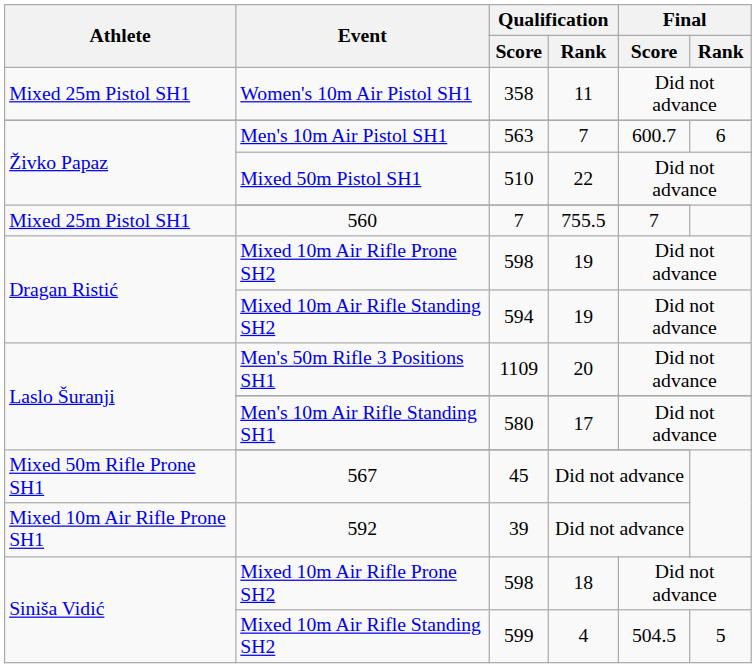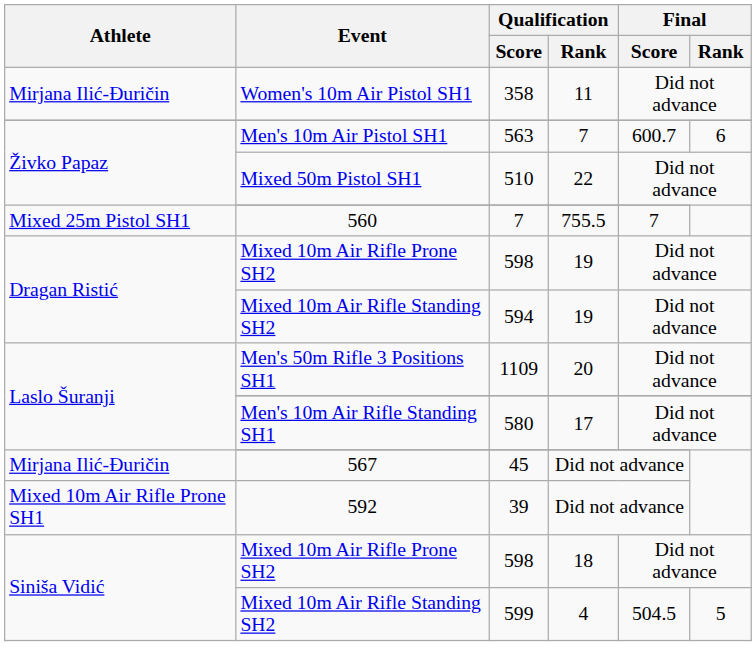 <table class=wikitable>
 <tr>
 <th rowspan="2">Athlete</th>
 <th rowspan="2">Event</th>
 <th colspan="2">Qualification</th>
 <th colspan="2">Final</th>
 </tr>
 <tr>
 <th>Score</th>
 <th>Rank</th>
 <th>Score</th>
 <th>Rank</th>
 </tr>
 <tr align=center>
-<td align=left><a href='#'>Mixed 25m Pistol SH1</a></td>
+<td align=left><a href='#'>Mirjana Ilić-Đuričin</a></td>
 <td align=left><a href='#'>Women's 10m Air Pistol SH1</a></td>
 <td>358</td>
 <td>11</td>
 <td colspan = 2>Did not advance</td>
 </tr>
 <tr>
 </tr>
 <tr align=center>
 <td align=left rowspan=3><a href='#'>Živko Papaz</a></td>
 <td align=left><a href='#'>Men's 10m Air Pistol SH1</a></td>
 <td>563</td>
 <td>7</td>
 <td>600.7</td>
 <td>6</td>
 </tr>
 <tr align=center>
 <td align=left><a href='#'>Mixed 50m Pistol SH1</a></td>
 <td>510</td>
 <td>22</td>
 <td colspan = 2>Did not advance</td>
 </tr>
 <tr align=center>
 </tr>
 <tr align=center>
 <td align=left><a href='#'>Mixed 25m Pistol SH1</a></td>
 <td>560</td>
 <td>7</td>
 <td>755.5</td>
 <td>7</td>
 </tr>
 <tr align=center>
 <td align=left rowspan=2><a href='#'>Dragan Ristić</a></td>
 <td align=left><a href='#'>Mixed 10m Air Rifle Prone SH2</a></td>
 <td>598</td>
 <td>19</td>
 <td colspan = 2>Did not advance</td>
 </tr>
 <tr align=center>
 <td align=left><a href='#'>Mixed 10m Air Rifle Standing SH2</a></td>
 <td>594</td>
 <td>19</td>
 <td colspan = 2>Did not advance</td>
 </tr>
 <tr align=center>
 <td align=left rowspan=4><a href='#'>Laslo Šuranji</a></td>
 <td align=left><a href='#'>Men's 50m Rifle 3 Positions SH1</a></td>
 <td>1109</td>
 <td>20</td>
 <td colspan = 2>Did not advance</td>
 </tr>
 <tr>
 </tr>
 <tr align=center>
 <td align=left><a href='#'>Men's 10m Air Rifle Standing SH1</a></td>
 <td>580</td>
 <td>17</td>
 <td colspan = 2>Did not advance</td>
 </tr>
 <tr>
 </tr>
 <tr align=center>
-<td align=left><a href='#'>Mixed 50m Rifle Prone SH1</a></td>
+<td align=left><a href='#'>Mirjana Ilić-Đuričin</a></td>
 <td>567</td>
 <td>45</td>
 <td colspan = 2>Did not advance</td>
 </tr>
 <tr align=center>
 <td align=left><a href='#'>Mixed 10m Air Rifle Prone SH1</a></td>
 <td>592</td>
 <td>39</td>
 <td colspan = 2>Did not advance</td>
 </tr>
 <tr align=center>
 <td align=left rowspan=2><a href='#'>Siniša Vidić</a></td>
 <td align=left><a href='#'>Mixed 10m Air Rifle Prone SH2</a></td>
 <td>598</td>
 <td>18</td>
 <td colspan = 2>Did not advance</td>
 </tr>
 <tr align=center>
 <td align=left><a href='#'>Mixed 10m Air Rifle Standing SH2</a></td>
 <td>599</td>
 <td>4</td>
 <td>504.5</td>
 <td>5</td>
 </tr>
 </table>
